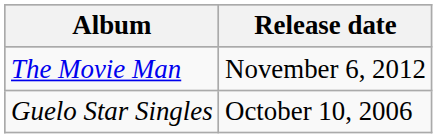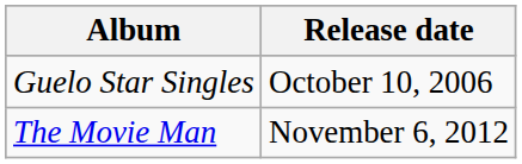 <table class="wikitable">
 <tr>
 <th>Album</th>
 <th>Release date</th>
 </tr>
 <tr>
+<td><em>Guelo Star Singles</em></td>
+<td>October 10, 2006</td>
+</tr>
+<tr>
 <td><em><a href='#'>The Movie Man</a></em></td>
 <td>November 6, 2012</td>
 </tr>
-<tr>
-<td><em>Guelo Star Singles</em></td>
-<td>October 10, 2006</td>
-</tr>
 </table>
